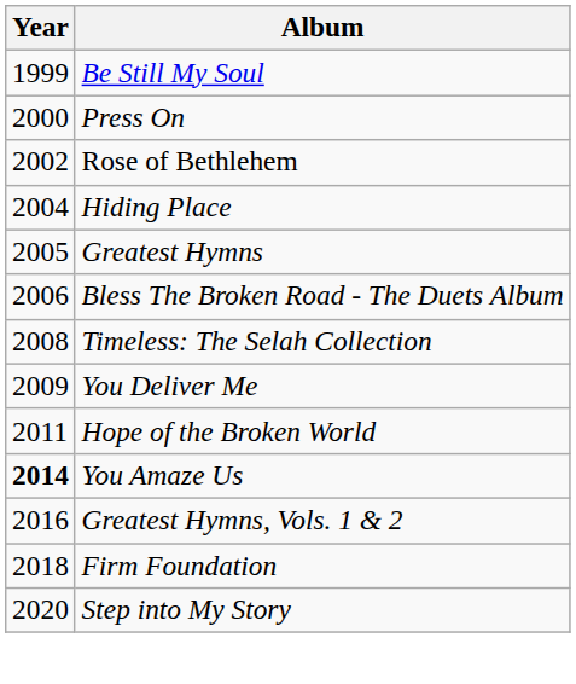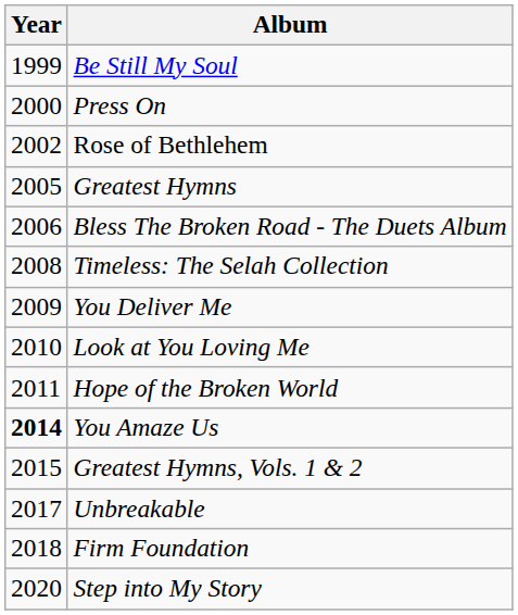 <table class="wikitable">
 <tr>
 <th>Year</th>
 <th>Album</th>
 </tr>
 <tr>
 <td>1999</td>
 <td><em><a href='#'>Be Still My Soul</a></em></td>
 </tr>
 <tr>
 <td>2000</td>
 <td><em>Press On</em></td>
 </tr>
 <tr>
 <td>2002</td>
 <td>Rose of Bethlehem</td>
 </tr>
 <tr>
-<td>2004</td>
-<td><em>Hiding Place</em></td>
-</tr>
-<tr>
 <td>2005</td>
 <td><em>Greatest Hymns</em></td>
 </tr>
 <tr>
 <td>2006</td>
 <td><em>Bless The Broken Road - The Duets Album</em></td>
 </tr>
 <tr>
 <td>2008</td>
 <td><em>Timeless: The Selah Collection</em></td>
 </tr>
 <tr>
 <td>2009</td>
 <td><em>You Deliver Me</em></td>
 </tr>
 <tr>
+<td>2010</td>
+<td><em>Look at You Loving Me</em></td>
+</tr>
+<tr>
 <td>2011</td>
 <td><em>Hope of the Broken World</em></td>
 </tr>
 <tr>
 <td><strong>2014</strong></td>
 <td><em>You Amaze Us</em></td>
 </tr>
 <tr>
-<td>2016</td>
+<td>2015</td>
 <td><em>Greatest Hymns, Vols. 1 & 2</em></td>
+</tr>
+<tr>
+<td>2017</td>
+<td><em>Unbreakable</em></td>
 </tr>
 <tr>
 <td>2018</td>
 <td><em>Firm Foundation</em></td>
 </tr>
 <tr>
 <td>2020</td>
 <td><em>Step into My Story</em></td>
 </tr>
 </table>
